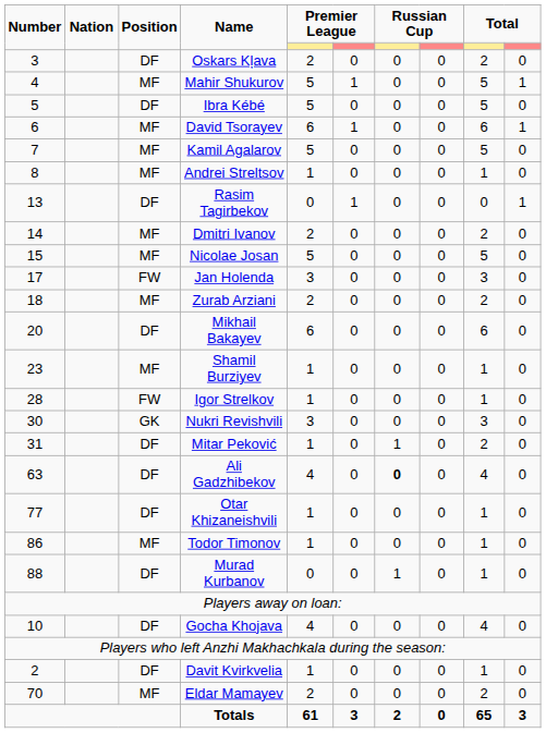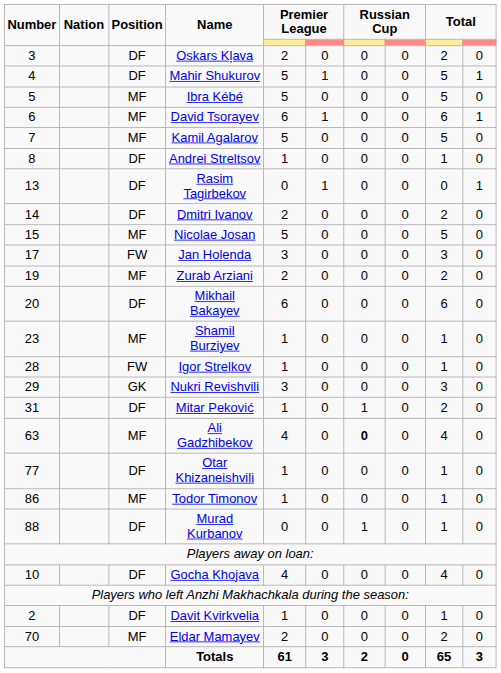 <table class="wikitable" style="font-size: 100%; text-align: center;">
 <tr>
 <td rowspan="2" width="10%" align="center"><strong>Number</strong></td>
 <td rowspan="2" width="10%" align="center"><strong>Nation</strong></td>
 <td rowspan="2" width="10%" align="center"><strong>Position</strong></td>
 <td rowspan="2" width="20%" align="center"><strong>Name</strong></td>
 <td colspan="2" align="center"><strong>Premier League</strong></td>
 <td colspan="2" align="center"><strong>Russian Cup</strong></td>
 <td colspan="2" align="center"><strong>Total</strong></td>
 </tr>
 <tr>
 <th width=60 style="background: #FFEE99"></th>
 <th width=60 style="background: #FF8888"></th>
 <th width=60 style="background: #FFEE99"></th>
 <th width=60 style="background: #FF8888"></th>
 <th width=60 style="background: #FFEE99"></th>
 <th width=60 style="background: #FF8888"></th>
 </tr>
 <tr>
 <td>3</td>
 <td></td>
 <td>DF</td>
 <td><a href='#'>Oskars Kļava</a></td>
 <td>2</td>
 <td>0</td>
 <td>0</td>
 <td>0</td>
 <td>2</td>
 <td>0</td>
 </tr>
 <tr>
 <td>4</td>
 <td></td>
-<td>MF</td>
+<td>DF</td>
 <td><a href='#'>Mahir Shukurov</a></td>
 <td>5</td>
 <td>1</td>
 <td>0</td>
 <td>0</td>
 <td>5</td>
 <td>1</td>
 </tr>
 <tr>
 <td>5</td>
 <td></td>
-<td>DF</td>
+<td>MF</td>
 <td><a href='#'>Ibra Kébé</a></td>
 <td>5</td>
 <td>0</td>
 <td>0</td>
 <td>0</td>
 <td>5</td>
 <td>0</td>
 </tr>
 <tr>
 <td>6</td>
 <td></td>
 <td>MF</td>
 <td><a href='#'>David Tsorayev</a></td>
 <td>6</td>
 <td>1</td>
 <td>0</td>
 <td>0</td>
 <td>6</td>
 <td>1</td>
 </tr>
 <tr>
 <td>7</td>
 <td></td>
 <td>MF</td>
 <td><a href='#'>Kamil Agalarov</a></td>
 <td>5</td>
 <td>0</td>
 <td>0</td>
 <td>0</td>
 <td>5</td>
 <td>0</td>
 </tr>
 <tr>
 <td>8</td>
 <td></td>
-<td>MF</td>
+<td>DF</td>
 <td><a href='#'>Andrei Streltsov</a></td>
 <td>1</td>
 <td>0</td>
 <td>0</td>
 <td>0</td>
 <td>1</td>
 <td>0</td>
 </tr>
 <tr>
 <td>13</td>
 <td></td>
 <td>DF</td>
 <td><a href='#'>Rasim Tagirbekov</a></td>
 <td>0</td>
 <td>1</td>
 <td>0</td>
 <td>0</td>
 <td>0</td>
 <td>1</td>
 </tr>
 <tr>
 <td>14</td>
 <td></td>
-<td>MF</td>
+<td>DF</td>
 <td><a href='#'>Dmitri Ivanov</a></td>
 <td>2</td>
 <td>0</td>
 <td>0</td>
 <td>0</td>
 <td>2</td>
 <td>0</td>
 </tr>
 <tr>
 <td>15</td>
 <td></td>
 <td>MF</td>
 <td><a href='#'>Nicolae Josan</a></td>
 <td>5</td>
 <td>0</td>
 <td>0</td>
 <td>0</td>
 <td>5</td>
 <td>0</td>
 </tr>
 <tr>
 <td>17</td>
 <td></td>
 <td>FW</td>
 <td><a href='#'>Jan Holenda</a></td>
 <td>3</td>
 <td>0</td>
 <td>0</td>
 <td>0</td>
 <td>3</td>
 <td>0</td>
 </tr>
 <tr>
-<td>18</td>
+<td>19</td>
 <td></td>
 <td>MF</td>
 <td><a href='#'>Zurab Arziani</a></td>
 <td>2</td>
 <td>0</td>
 <td>0</td>
 <td>0</td>
 <td>2</td>
 <td>0</td>
 </tr>
 <tr>
 <td>20</td>
 <td></td>
 <td>DF</td>
 <td><a href='#'>Mikhail Bakayev</a></td>
 <td>6</td>
 <td>0</td>
 <td>0</td>
 <td>0</td>
 <td>6</td>
 <td>0</td>
 </tr>
 <tr>
 <td>23</td>
 <td></td>
 <td>MF</td>
 <td><a href='#'>Shamil Burziyev</a></td>
 <td>1</td>
 <td>0</td>
 <td>0</td>
 <td>0</td>
 <td>1</td>
 <td>0</td>
 </tr>
 <tr>
 <td>28</td>
 <td></td>
 <td>FW</td>
 <td><a href='#'>Igor Strelkov</a></td>
 <td>1</td>
 <td>0</td>
 <td>0</td>
 <td>0</td>
 <td>1</td>
 <td>0</td>
 </tr>
 <tr>
-<td>30</td>
+<td>29</td>
 <td></td>
 <td>GK</td>
 <td><a href='#'>Nukri Revishvili</a></td>
 <td>3</td>
 <td>0</td>
 <td>0</td>
 <td>0</td>
 <td>3</td>
 <td>0</td>
 </tr>
 <tr>
 <td>31</td>
 <td></td>
 <td>DF</td>
 <td><a href='#'>Mitar Peković</a></td>
 <td>1</td>
 <td>0</td>
 <td>1</td>
 <td>0</td>
 <td>2</td>
 <td>0</td>
 </tr>
 <tr>
 <td>63</td>
 <td></td>
-<td>DF</td>
+<td>MF</td>
 <td><a href='#'>Ali Gadzhibekov</a></td>
 <td>4</td>
 <td>0</td>
 <td><strong>0</strong></td>
 <td>0</td>
 <td>4</td>
 <td>0</td>
 </tr>
 <tr>
 <td>77</td>
 <td></td>
 <td>DF</td>
 <td><a href='#'>Otar Khizaneishvili</a></td>
 <td>1</td>
 <td>0</td>
 <td>0</td>
 <td>0</td>
 <td>1</td>
 <td>0</td>
 </tr>
 <tr>
 <td>86</td>
 <td></td>
 <td>MF</td>
 <td><a href='#'>Todor Timonov</a></td>
 <td>1</td>
 <td>0</td>
 <td>0</td>
 <td>0</td>
 <td>1</td>
 <td>0</td>
 </tr>
 <tr>
 <td>88</td>
 <td></td>
 <td>DF</td>
 <td><a href='#'>Murad Kurbanov</a></td>
 <td>0</td>
 <td>0</td>
 <td>1</td>
 <td>0</td>
 <td>1</td>
 <td>0</td>
 </tr>
 <tr>
 <td colspan="14"><em>Players away on loan:</em></td>
 </tr>
 <tr>
 <td>10</td>
 <td></td>
 <td>DF</td>
 <td><a href='#'>Gocha Khojava</a></td>
 <td>4</td>
 <td>0</td>
 <td>0</td>
 <td>0</td>
 <td>4</td>
 <td>0</td>
 </tr>
 <tr>
 <td colspan="14"><em>Players who left Anzhi Makhachkala during the season:</em></td>
 </tr>
 <tr>
 <td>2</td>
 <td></td>
 <td>DF</td>
 <td><a href='#'>Davit Kvirkvelia</a></td>
 <td>1</td>
 <td>0</td>
 <td>0</td>
 <td>0</td>
 <td>1</td>
 <td>0</td>
 </tr>
 <tr>
 <td>70</td>
 <td></td>
 <td>MF</td>
 <td><a href='#'>Eldar Mamayev</a></td>
 <td>2</td>
 <td>0</td>
 <td>0</td>
 <td>0</td>
 <td>2</td>
 <td>0</td>
 </tr>
 <tr>
 <td colspan="3"></td>
 <td><strong>Totals</strong></td>
 <td><strong>61</strong></td>
 <td><strong>3</strong></td>
 <td><strong>2</strong></td>
 <td><strong>0</strong></td>
 <td><strong>65</strong></td>
 <td><strong>3</strong></td>
 </tr>
 </table>
